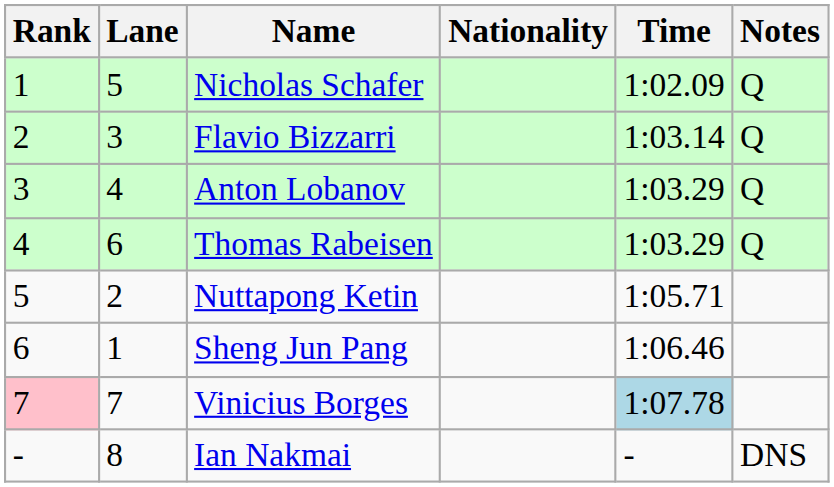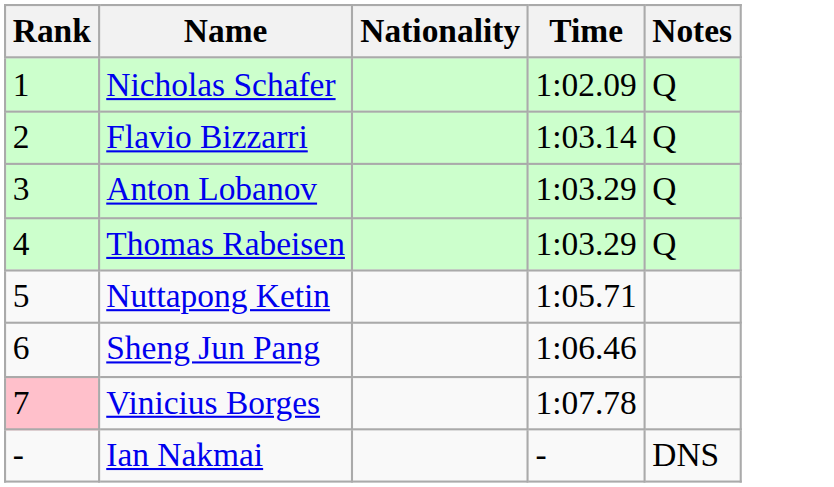 <table class="wikitable">
 <tr>
 <th>Rank</th>
-<th>Lane</th>
 <th>Name</th>
 <th>Nationality</th>
 <th>Time</th>
 <th>Notes</th>
 </tr>
 <tr bgcolor=ccffcc>
 <td>1</td>
-<td>5</td>
 <td><a href='#'>Nicholas Schafer</a></td>
 <td></td>
 <td>1:02.09</td>
 <td>Q</td>
 </tr>
 <tr bgcolor=ccffcc>
 <td>2</td>
-<td>3</td>
 <td><a href='#'>Flavio Bizzarri</a></td>
 <td></td>
 <td>1:03.14</td>
 <td>Q</td>
 </tr>
 <tr bgcolor=ccffcc>
 <td>3</td>
-<td>4</td>
 <td><a href='#'>Anton Lobanov</a></td>
 <td></td>
 <td>1:03.29</td>
 <td>Q</td>
 </tr>
 <tr bgcolor=ccffcc>
 <td>4</td>
-<td>6</td>
 <td><a href='#'>Thomas Rabeisen</a></td>
 <td></td>
 <td>1:03.29</td>
 <td>Q</td>
 </tr>
 <tr>
 <td>5</td>
-<td>2</td>
 <td><a href='#'>Nuttapong Ketin</a></td>
 <td></td>
 <td>1:05.71</td>
 <td></td>
 </tr>
 <tr>
 <td>6</td>
-<td>1</td>
 <td><a href='#'>Sheng Jun Pang</a></td>
 <td></td>
 <td>1:06.46</td>
 <td></td>
 </tr>
 <tr>
 <td style="background: pink;">7</td>
-<td>7</td>
 <td><a href='#'>Vinicius Borges</a></td>
 <td></td>
-<td style="background: lightblue;">1:07.78</td>
+<td>1:07.78</td>
 <td></td>
 </tr>
 <tr>
 <td>-</td>
-<td>8</td>
 <td><a href='#'>Ian Nakmai</a></td>
 <td></td>
 <td>-</td>
 <td>DNS</td>
 </tr>
 </table>
